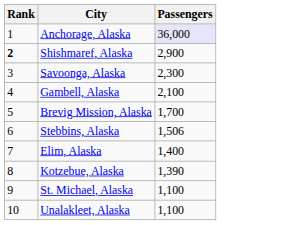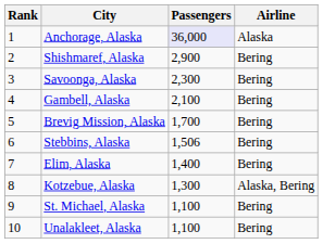 <table class="wikitable sortable" style="font-size:95%;">
 <tr>
 <th>Rank</th>
 <th>City</th>
 <th>Passengers</th>
+<th>Airline</th>
 </tr>
 <tr>
 <td>1</td>
 <td><a href='#'>Anchorage, Alaska</a></td>
 <td style="background: lavender;">36,000</td>
+<td>Alaska</td>
 </tr>
 <tr>
-<td><strong>2</strong></td>
+<td>2</td>
 <td><a href='#'>Shishmaref, Alaska</a></td>
 <td>2,900</td>
+<td>Bering</td>
 </tr>
 <tr>
 <td>3</td>
 <td><a href='#'>Savoonga, Alaska</a></td>
 <td>2,300</td>
+<td>Bering</td>
 </tr>
 <tr>
 <td>4</td>
 <td><a href='#'>Gambell, Alaska</a></td>
 <td>2,100</td>
+<td>Bering</td>
 </tr>
 <tr>
 <td>5</td>
 <td><a href='#'>Brevig Mission, Alaska</a></td>
 <td>1,700</td>
+<td>Bering</td>
 </tr>
 <tr>
 <td>6</td>
 <td><a href='#'>Stebbins, Alaska</a></td>
 <td>1,506</td>
+<td>Bering</td>
 </tr>
 <tr>
 <td>7</td>
 <td><a href='#'>Elim, Alaska</a></td>
 <td>1,400</td>
+<td>Bering</td>
 </tr>
 <tr>
 <td>8</td>
 <td><a href='#'>Kotzebue, Alaska</a></td>
-<td>1,390</td>
+<td>1,300</td>
+<td>Alaska, Bering</td>
 </tr>
 <tr>
 <td>9</td>
 <td><a href='#'>St. Michael, Alaska</a></td>
 <td>1,100</td>
+<td>Bering</td>
 </tr>
 <tr>
 <td>10</td>
 <td><a href='#'>Unalakleet, Alaska</a></td>
 <td>1,100</td>
+<td>Bering</td>
 </tr>
 </table>
